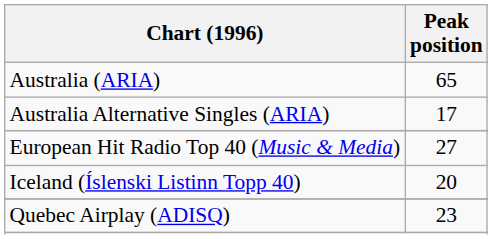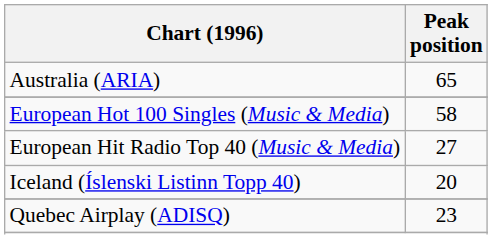 <table class="wikitable sortable">
 <tr>
 <th>Chart (1996)</th>
 <th>Peak<br>position</th>
 </tr>
 <tr>
 <td>Australia (<a href='#'>ARIA</a>)</td>
 <td align="center">65</td>
 </tr>
 <tr>
-<td>Australia Alternative Singles (<a href='#'>ARIA</a>)</td>
-<td style="text-align:center;">17</td>
 </tr>
 <tr>
 </tr>
 <tr>
+<td><a href='#'>European Hot 100 Singles</a> (<em><a href='#'>Music & Media</a></em>)</td>
+<td align="center">58</td>
 </tr>
 <tr>
 <td>European Hit Radio Top 40 (<em><a href='#'>Music & Media</a></em>)</td>
 <td style="text-align:center;">27</td>
 </tr>
 <tr>
 <td>Iceland (<a href='#'>Íslenski Listinn Topp 40</a>)</td>
 <td style="text-align:center;">20</td>
 </tr>
 <tr>
 </tr>
 <tr>
 <td>Quebec Airplay (<a href='#'>ADISQ</a>)</td>
 <td style="text-align:center;">23</td>
 </tr>
 <tr>
 </tr>
 <tr>
 </tr>
 <tr>
 </tr>
 <tr>
 </tr>
 <tr>
 </tr>
 <tr>
 </tr>
 <tr>
 </tr>
 <tr>
 </tr>
 </table>
